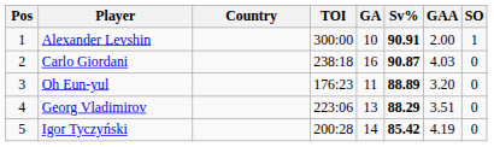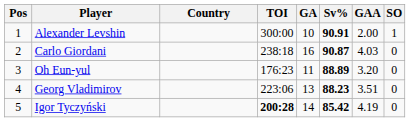 <table class="wikitable sortable" style="text-align: center;">
 <tr>
 <th width=30>Pos</th>
 <th width=165>Player</th>
 <th width=125>Country</th>
 <th width=20>TOI</th>
 <th width=20>GA</th>
 <th width=20>Sv%</th>
 <th width=20>GAA</th>
 <th width=20>SO</th>
 </tr>
 <tr>
 <td>1</td>
 <td align=left><a href='#'>Alexander Levshin</a></td>
 <td align=left></td>
 <td>300:00</td>
 <td>10</td>
 <td><strong>90.91</strong></td>
 <td>2.00</td>
 <td>1</td>
 </tr>
 <tr>
 <td>2</td>
 <td align="left"><a href='#'>Carlo Giordani</a></td>
 <td align="left"></td>
 <td>238:18</td>
 <td>16</td>
 <td><strong>90.87</strong></td>
 <td>4.03</td>
 <td>0</td>
 </tr>
 <tr>
 <td>3</td>
 <td align="left"><a href='#'>Oh Eun-yul</a></td>
 <td align="left"></td>
 <td>176:23</td>
 <td>11</td>
 <td><strong>88.89</strong></td>
 <td>3.20</td>
 <td>0</td>
 </tr>
 <tr>
 <td>4</td>
 <td align="left"><a href='#'>Georg Vladimirov</a></td>
 <td align="left"></td>
 <td>223:06</td>
 <td>13</td>
-<td><strong>88.29</strong></td>
+<td><strong>88.23</strong></td>
 <td>3.51</td>
 <td>0</td>
 </tr>
 <tr>
 <td>5</td>
 <td align="left"><a href='#'>Igor Tyczyński</a></td>
 <td align="left"></td>
-<td>200:28</td>
+<td><strong>200:28</strong></td>
 <td>14</td>
 <td><strong>85.42</strong></td>
 <td>4.19</td>
 <td>0</td>
 </tr>
 </table>
